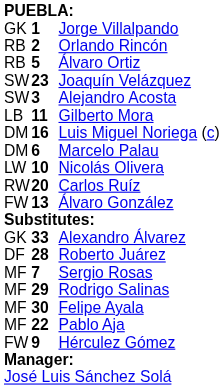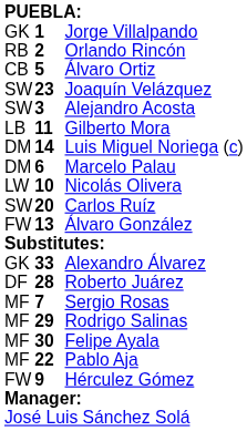 <table style="font-size: 90%" cellspacing="0" cellpadding="0">
 <tr>
 <td colspan="4"><strong>PUEBLA:</strong></td>
 </tr>
 <tr>
 <th width=25></th>
 <th width=25></th>
 </tr>
 <tr>
 <td>GK</td>
 <td><strong>1</strong></td>
 <td> <a href='#'>Jorge Villalpando</a></td>
 </tr>
 <tr>
 <td>RB</td>
 <td><strong>2</strong></td>
 <td> <a href='#'>Orlando Rincón</a> </td>
 </tr>
 <tr>
-<td>RB</td>
+<td>CB</td>
 <td><strong>5</strong></td>
 <td> <a href='#'>Álvaro Ortiz</a></td>
 </tr>
 <tr>
 <td>SW</td>
 <td><strong>23</strong></td>
 <td> <a href='#'>Joaquín Velázquez</a></td>
 </tr>
 <tr>
 <td>SW</td>
 <td><strong>3</strong></td>
 <td> <a href='#'>Alejandro Acosta</a></td>
 </tr>
 <tr>
 <td>LB</td>
 <td><strong>11</strong></td>
 <td> <a href='#'>Gilberto Mora</a>  </td>
 </tr>
 <tr>
 <td>DM</td>
-<td><strong>16</strong></td>
+<td><strong>14</strong></td>
 <td> <a href='#'>Luis Miguel Noriega</a> (<a href='#'>c</a>)</td>
 </tr>
 <tr>
 <td>DM</td>
 <td><strong>6</strong></td>
 <td> <a href='#'>Marcelo Palau</a></td>
 </tr>
 <tr>
 <td>LW</td>
 <td><strong>10</strong></td>
 <td> <a href='#'>Nicolás Olivera</a></td>
 </tr>
 <tr>
-<td>RW</td>
+<td>SW</td>
 <td><strong>20</strong></td>
 <td> <a href='#'>Carlos Ruíz</a></td>
 </tr>
 <tr>
 <td>FW</td>
 <td><strong>13</strong></td>
 <td> <a href='#'>Álvaro González</a> </td>
 </tr>
 <tr>
 <td colspan=3><strong>Substitutes:</strong></td>
 </tr>
 <tr>
 <td>GK</td>
 <td><strong>33</strong></td>
 <td> <a href='#'>Alexandro Álvarez</a></td>
 </tr>
 <tr>
 <td>DF</td>
 <td><strong>28</strong></td>
 <td> <a href='#'>Roberto Juárez</a></td>
 </tr>
 <tr>
 <td>MF</td>
 <td><strong>7</strong></td>
 <td> <a href='#'>Sergio Rosas</a></td>
 </tr>
 <tr>
 <td>MF</td>
 <td><strong>29</strong></td>
 <td> <a href='#'>Rodrigo Salinas</a> </td>
 </tr>
 <tr>
 <td>MF</td>
 <td><strong>30</strong></td>
 <td> <a href='#'>Felipe Ayala</a></td>
 </tr>
 <tr>
 <td>MF</td>
 <td><strong>22</strong></td>
 <td> <a href='#'>Pablo Aja</a></td>
 </tr>
 <tr>
 <td>FW</td>
 <td><strong>9</strong></td>
 <td> <a href='#'>Hérculez Gómez</a> </td>
 </tr>
 <tr>
 <td colspan=3><strong>Manager:</strong></td>
 </tr>
 <tr>
 <td colspan=4> <a href='#'>José Luis Sánchez Solá</a></td>
 </tr>
 </table>
